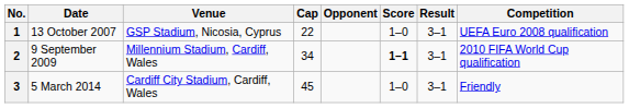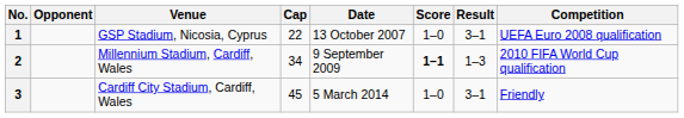 <table class="wikitable sortable plainrowheaders">
 <tr>
 <th scope=col>No.</th>
-<th scope=col data-sort-type=date>Date</th>
+<th scope=col>Opponent</th>
 <th scope=col>Venue</th>
 <th scope=col>Cap</th>
-<th scope=col>Opponent</th>
+<th scope=col data-sort-type=date>Date</th>
 <th scope=col>Score</th>
 <th scope=col>Result</th>
 <th scope=col>Competition</th>
 </tr>
 <tr>
 <th scope=row style="text-align: center">1</th>
-<td>13 October 2007</td>
+<td></td>
 <td><a href='#'>GSP Stadium</a>, Nicosia, Cyprus</td>
 <td align=center>22</td>
-<td></td>
+<td>13 October 2007</td>
 <td align=center>1–0</td>
 <td align=center>3–1</td>
 <td><a href='#'>UEFA Euro 2008 qualification</a></td>
 </tr>
 <tr>
 <th scope=row style="text-align: center">2</th>
-<td>9 September 2009</td>
+<td></td>
 <td><a href='#'>Millennium Stadium</a>, <a href='#'>Cardiff</a>, Wales</td>
 <td align=center>34</td>
-<td></td>
+<td>9 September 2009</td>
 <td align=center><strong>1–1</strong></td>
-<td align=center>3–1</td>
+<td align=center>1–3</td>
 <td><a href='#'>2010 FIFA World Cup qualification</a></td>
 </tr>
 <tr>
 <th scope=row style="text-align: center">3</th>
-<td>5 March 2014</td>
+<td></td>
 <td><a href='#'>Cardiff City Stadium</a>, Cardiff, Wales</td>
 <td align=center>45</td>
-<td></td>
+<td>5 March 2014</td>
 <td align=center>1–0</td>
 <td align=center>3–1</td>
 <td><a href='#'>Friendly</a></td>
 </tr>
 </table>
